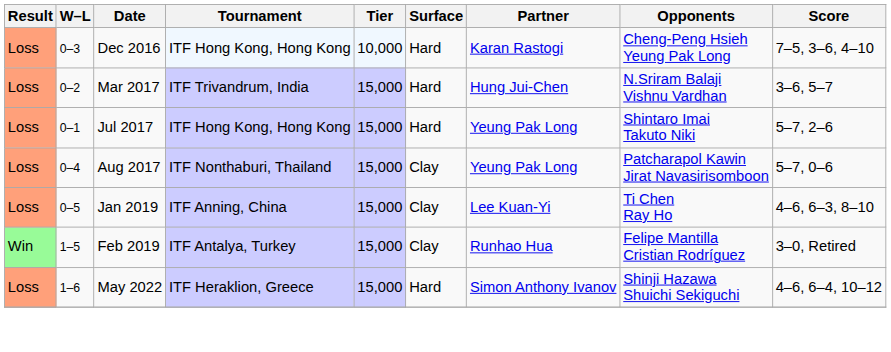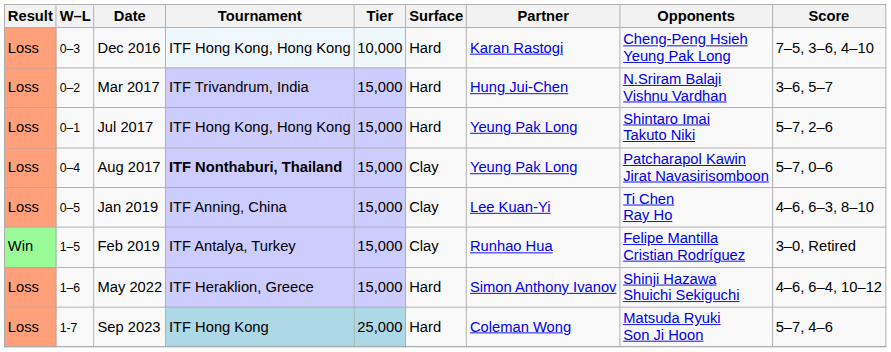 <table class="sortable wikitable">
 <tr>
 <th>Result</th>
 <th class="unsortable">W–L</th>
 <th>Date</th>
 <th>Tournament</th>
 <th>Tier</th>
 <th>Surface</th>
 <th>Partner</th>
 <th>Opponents</th>
 <th class="unsortable">Score</th>
 </tr>
 <tr>
 <td style="background:#ffa07a;">Loss</td>
 <td><small>0–3</small></td>
 <td>Dec 2016</td>
 <td bgcolor=#f0f8ff>ITF Hong Kong, Hong Kong</td>
 <td style="background:#f0f8ff;">10,000</td>
 <td>Hard</td>
 <td> <a href='#'>Karan Rastogi</a></td>
 <td> <a href='#'>Cheng-Peng Hsieh</a> <br>  <a href='#'>Yeung Pak Long</a></td>
 <td>7–5, 3–6, 4–10</td>
 </tr>
 <tr>
 <td style="background:#ffa07a;">Loss</td>
 <td><small>0–2</small></td>
 <td>Mar 2017</td>
 <td bgcolor=#ccccff>ITF Trivandrum, India</td>
 <td style="background:#ccccff;">15,000</td>
 <td>Hard</td>
 <td> <a href='#'>Hung Jui-Chen</a></td>
 <td> <a href='#'>N.Sriram Balaji</a> <br>  <a href='#'>Vishnu Vardhan</a></td>
 <td>3–6, 5–7</td>
 </tr>
 <tr>
 <td style="background:#ffa07a;">Loss</td>
 <td><small>0–1</small></td>
 <td>Jul 2017</td>
 <td bgcolor=#ccccff>ITF Hong Kong, Hong Kong</td>
 <td style="background:#ccccff;">15,000</td>
 <td>Hard</td>
 <td> <a href='#'>Yeung Pak Long</a></td>
 <td> <a href='#'>Shintaro Imai</a> <br>  <a href='#'>Takuto Niki</a></td>
 <td>5–7, 2–6</td>
 </tr>
 <tr>
 <td style="background:#ffa07a;">Loss</td>
 <td><small>0–4</small></td>
 <td>Aug 2017</td>
-<td bgcolor=#ccccff>ITF Nonthaburi, Thailand</td>
+<td bgcolor=#ccccff><strong>ITF Nonthaburi, Thailand</strong></td>
 <td style="background:#ccccff;">15,000</td>
 <td>Clay</td>
 <td> <a href='#'>Yeung Pak Long</a></td>
 <td> <a href='#'>Patcharapol Kawin</a> <br>  <a href='#'>Jirat Navasirisomboon</a></td>
 <td>5–7, 0–6</td>
 </tr>
 <tr>
 <td style="background:#ffa07a;">Loss</td>
 <td><small>0–5</small></td>
 <td>Jan 2019</td>
 <td bgcolor=#ccccff>ITF Anning, China</td>
 <td style="background:#ccccff;">15,000</td>
 <td>Clay</td>
 <td> <a href='#'>Lee Kuan-Yi</a></td>
 <td> <a href='#'>Ti Chen</a> <br>  <a href='#'>Ray Ho</a></td>
 <td>4–6, 6–3, 8–10</td>
 </tr>
 <tr>
 <td style="background:#98fb98;">Win</td>
 <td><small>1–5</small></td>
 <td>Feb 2019</td>
 <td bgcolor=#ccccff>ITF Antalya, Turkey</td>
 <td style="background:#ccccff;">15,000</td>
 <td>Clay</td>
 <td> <a href='#'>Runhao Hua</a></td>
 <td> <a href='#'>Felipe Mantilla</a> <br>  <a href='#'>Cristian Rodríguez</a></td>
 <td>3–0, Retired</td>
 </tr>
 <tr>
 <td style="background:#ffa07a;">Loss</td>
 <td><small>1–6</small></td>
 <td>May 2022</td>
 <td bgcolor=#ccccff>ITF Heraklion, Greece</td>
 <td style="background:#ccccff;">15,000</td>
 <td>Hard</td>
 <td> <a href='#'>Simon Anthony Ivanov</a></td>
 <td> <a href='#'>Shinji Hazawa</a> <br>  <a href='#'>Shuichi Sekiguchi</a></td>
 <td>4–6, 6–4, 10–12</td>
 </tr>
 <tr>
+<td style="background:#ffa07a">Loss</td>
+<td><small>1-7</small></td>
+<td>Sep 2023</td>
+<td style="background:lightblue;">ITF Hong Kong</td>
+<td style="background:lightblue;">25,000</td>
+<td>Hard</td>
+<td> <a href='#'>Coleman Wong</a></td>
+<td> <a href='#'>Matsuda Ryuki</a> <br>  <a href='#'>Son Ji Hoon</a></td>
+<td>5–7, 4–6</td>
+</tr>
+<tr>
 </tr>
 </table>
